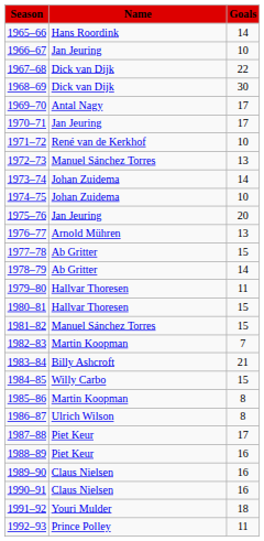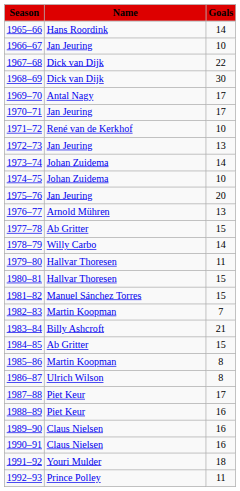 <table class="wikitable" style="font-size:90%">
 <tr>
 <th style="background:#d00; text-align:center;"><span>Season</span></th>
 <th style="background:#d00; width:70%;"><span>Name</span></th>
 <th style="background:#d00; text-align:center;"><span>Goals</span></th>
 </tr>
 <tr>
 <td align=center><a href='#'>1965–66</a></td>
 <td> <a href='#'>Hans Roordink</a></td>
 <td align=center>14</td>
 </tr>
 <tr>
 <td align=center><a href='#'>1966–67</a></td>
 <td> <a href='#'>Jan Jeuring</a></td>
 <td align=center>10</td>
 </tr>
 <tr>
 <td align=center><a href='#'>1967–68</a></td>
 <td> <a href='#'>Dick van Dijk</a></td>
 <td align=center>22</td>
 </tr>
 <tr>
 <td align=center><a href='#'>1968–69</a></td>
 <td> <a href='#'>Dick van Dijk</a></td>
 <td align=center>30</td>
 </tr>
 <tr>
 <td align=center><a href='#'>1969–70</a></td>
 <td> <a href='#'>Antal Nagy</a></td>
 <td align=center>17</td>
 </tr>
 <tr>
 <td align=center><a href='#'>1970–71</a></td>
 <td> <a href='#'>Jan Jeuring</a></td>
 <td align=center>17</td>
 </tr>
 <tr>
 <td align=center><a href='#'>1971–72</a></td>
 <td> <a href='#'>René van de Kerkhof</a></td>
 <td align=center>10</td>
 </tr>
 <tr>
 <td align=center><a href='#'>1972–73</a></td>
-<td> <a href='#'>Manuel Sánchez Torres</a></td>
+<td> <a href='#'>Jan Jeuring</a></td>
 <td align=center>13</td>
 </tr>
 <tr>
 <td align=center><a href='#'>1973–74</a></td>
 <td> <a href='#'>Johan Zuidema</a></td>
 <td align=center>14</td>
 </tr>
 <tr>
 <td align=center><a href='#'>1974–75</a></td>
 <td> <a href='#'>Johan Zuidema</a></td>
 <td align=center>10</td>
 </tr>
 <tr>
 <td align=center><a href='#'>1975–76</a></td>
 <td> <a href='#'>Jan Jeuring</a></td>
 <td align=center>20</td>
 </tr>
 <tr>
 <td align=center><a href='#'>1976–77</a></td>
 <td> <a href='#'>Arnold Mühren</a></td>
 <td align=center>13</td>
 </tr>
 <tr>
 <td align=center><a href='#'>1977–78</a></td>
 <td> <a href='#'>Ab Gritter</a></td>
 <td align=center>15</td>
 </tr>
 <tr>
 <td align=center><a href='#'>1978–79</a></td>
-<td> <a href='#'>Ab Gritter</a></td>
+<td> <a href='#'>Willy Carbo</a></td>
 <td align=center>14</td>
 </tr>
 <tr>
 <td align=center><a href='#'>1979–80</a></td>
 <td> <a href='#'>Hallvar Thoresen</a></td>
 <td align=center>11</td>
 </tr>
 <tr>
 <td align=center><a href='#'>1980–81</a></td>
 <td> <a href='#'>Hallvar Thoresen</a></td>
 <td align=center>15</td>
 </tr>
 <tr>
 <td align=center><a href='#'>1981–82</a></td>
 <td> <a href='#'>Manuel Sánchez Torres</a></td>
 <td align=center>15</td>
 </tr>
 <tr>
 <td align=center><a href='#'>1982–83</a></td>
 <td> <a href='#'>Martin Koopman</a></td>
 <td align=center>7</td>
 </tr>
 <tr>
 <td align=center><a href='#'>1983–84</a></td>
 <td> <a href='#'>Billy Ashcroft</a></td>
 <td align=center>21</td>
 </tr>
 <tr>
 <td align=center><a href='#'>1984–85</a></td>
-<td> <a href='#'>Willy Carbo</a></td>
+<td> <a href='#'>Ab Gritter</a></td>
 <td align=center>15</td>
 </tr>
 <tr>
 <td align=center><a href='#'>1985–86</a></td>
 <td> <a href='#'>Martin Koopman</a></td>
 <td align=center>8</td>
 </tr>
 <tr>
 <td align=center><a href='#'>1986–87</a></td>
 <td> <a href='#'>Ulrich Wilson</a></td>
 <td align=center>8</td>
 </tr>
 <tr>
 <td align=center><a href='#'>1987–88</a></td>
 <td> <a href='#'>Piet Keur</a></td>
 <td align=center>17</td>
 </tr>
 <tr>
 <td align=center><a href='#'>1988–89</a></td>
 <td> <a href='#'>Piet Keur</a></td>
 <td align=center>16</td>
 </tr>
 <tr>
 <td align=center><a href='#'>1989–90</a></td>
 <td> <a href='#'>Claus Nielsen</a></td>
 <td align=center>16</td>
 </tr>
 <tr>
 <td align=center><a href='#'>1990–91</a></td>
 <td> <a href='#'>Claus Nielsen</a></td>
 <td align=center>16</td>
 </tr>
 <tr>
 <td align=center><a href='#'>1991–92</a></td>
 <td> <a href='#'>Youri Mulder</a></td>
 <td align=center>18</td>
 </tr>
 <tr>
 <td align=center><a href='#'>1992–93</a></td>
 <td> <a href='#'>Prince Polley</a></td>
 <td align=center>11</td>
 </tr>
 </table>
